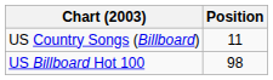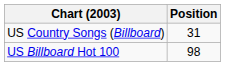 <table class="wikitable sortable">
 <tr>
 <th scope="col">Chart (2003)</th>
 <th scope="col">Position</th>
 </tr>
 <tr>
 <td>US <a href='#'>Country Songs</a> (<em><a href='#'>Billboard</a></em>)</td>
-<td align="center">11</td>
+<td align="center">31</td>
 </tr>
 <tr>
 <td><a href='#'>US <em>Billboard</em> Hot 100</a></td>
 <td align="center">98</td>
 </tr>
 </table>
